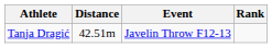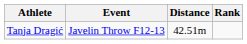 <table class="wikitable">
 <tr>
 <th>Athlete</th>
+<th>Event</th>
 <th>Distance</th>
-<th>Event</th>
 <th>Rank</th>
 </tr>
 <tr align=center>
 <td align=left><a href='#'>Tanja Dragić</a></td>
+<td align=left><a href='#'>Javelin Throw F12-13</a></td>
 <td>42.51m </td>
-<td align=left><a href='#'>Javelin Throw F12-13</a></td>
 <td></td>
 </tr>
 </table>
